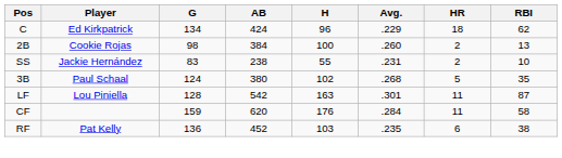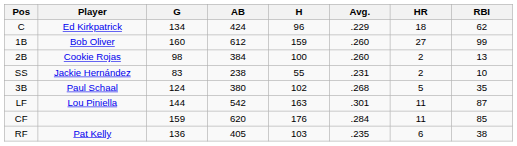 <table class="wikitable sortable">
 <tr>
 <th bgcolor="#DDDDFF" width="5%">Pos</th>
 <th bgcolor="#DDDDFF" width="16%">Player</th>
 <th bgcolor="#DDDDFF" width="9%">G</th>
 <th bgcolor="#DDDDFF" width="9%">AB</th>
 <th bgcolor="#DDDDFF" width="9%">H</th>
 <th bgcolor="#DDDDFF" width="9%">Avg.</th>
 <th bgcolor="#DDDDFF" width="9%">HR</th>
 <th bgcolor="#DDDDFF" width="9%">RBI</th>
 </tr>
 <tr align="center">
 <td>C</td>
 <td><a href='#'>Ed Kirkpatrick</a></td>
 <td>134</td>
 <td>424</td>
 <td>96</td>
 <td>.229</td>
 <td>18</td>
 <td>62</td>
+</tr>
+<tr align=center>
+<td>1B</td>
+<td><a href='#'>Bob Oliver</a></td>
+<td>160</td>
+<td>612</td>
+<td>159</td>
+<td>.260</td>
+<td>27</td>
+<td>99</td>
 </tr>
 <tr align=center>
 <td>2B</td>
 <td><a href='#'>Cookie Rojas</a></td>
 <td>98</td>
 <td>384</td>
 <td>100</td>
 <td>.260</td>
 <td>2</td>
 <td>13</td>
 </tr>
 <tr align=center>
 <td>SS</td>
 <td><a href='#'>Jackie Hernández</a></td>
 <td>83</td>
 <td>238</td>
 <td>55</td>
 <td>.231</td>
 <td>2</td>
 <td>10</td>
 </tr>
 <tr align=center>
 <td>3B</td>
 <td><a href='#'>Paul Schaal</a></td>
 <td>124</td>
 <td>380</td>
 <td>102</td>
 <td>.268</td>
 <td>5</td>
 <td>35</td>
 </tr>
 <tr align=center>
 <td>LF</td>
 <td><a href='#'>Lou Piniella</a></td>
-<td>128</td>
+<td>144</td>
 <td>542</td>
 <td>163</td>
 <td>.301</td>
 <td>11</td>
 <td>87</td>
 </tr>
 <tr align=center>
 <td>CF</td>
 <td></td>
 <td>159</td>
 <td>620</td>
 <td>176</td>
 <td>.284</td>
 <td>11</td>
-<td>58</td>
+<td>85</td>
 </tr>
 <tr align="center">
 <td>RF</td>
 <td><a href='#'>Pat Kelly</a></td>
 <td>136</td>
-<td>452</td>
+<td>405</td>
 <td>103</td>
 <td>.235</td>
 <td>6</td>
 <td>38</td>
 </tr>
 </table>
